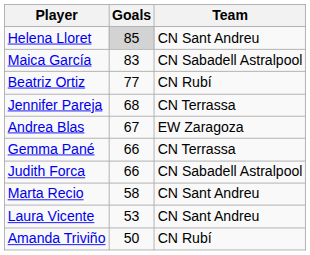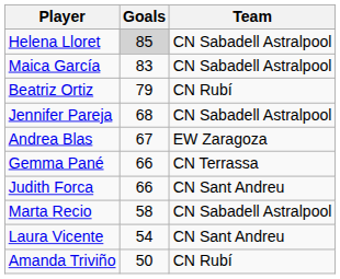 <table class="wikitable">
 <tr>
 <th>Player</th>
 <th>Goals</th>
 <th>Team</th>
 </tr>
 <tr>
 <td> <a href='#'>Helena Lloret</a></td>
 <td style="background: lightgrey; text-align:center;">85</td>
-<td>CN Sant Andreu</td>
+<td>CN Sabadell Astralpool</td>
 </tr>
 <tr>
 <td> <a href='#'>Maica García</a></td>
 <td style="text-align:center;">83</td>
 <td>CN Sabadell Astralpool</td>
 </tr>
 <tr>
 <td> <a href='#'>Beatriz Ortiz</a></td>
-<td style="text-align:center;">77</td>
+<td style="text-align:center;">79</td>
 <td>CN Rubí</td>
 </tr>
 <tr>
 <td> <a href='#'>Jennifer Pareja</a></td>
 <td style="text-align:center;">68</td>
-<td>CN Terrassa</td>
+<td>CN Sabadell Astralpool</td>
 </tr>
 <tr>
 <td> <a href='#'>Andrea Blas</a></td>
 <td style="text-align:center;">67</td>
 <td>EW Zaragoza</td>
 </tr>
 <tr>
 <td> <a href='#'>Gemma Pané</a></td>
 <td style="text-align:center;">66</td>
 <td>CN Terrassa</td>
 </tr>
 <tr>
 <td> <a href='#'>Judith Forca</a></td>
 <td style="text-align:center;">66</td>
-<td>CN Sabadell Astralpool</td>
+<td>CN Sant Andreu</td>
 </tr>
 <tr>
 <td> <a href='#'>Marta Recio</a></td>
 <td style="text-align:center;">58</td>
-<td>CN Sant Andreu</td>
+<td>CN Sabadell Astralpool</td>
 </tr>
 <tr>
 <td> <a href='#'>Laura Vicente</a></td>
-<td style="text-align:center;">53</td>
+<td style="text-align:center;">54</td>
 <td>CN Sant Andreu</td>
 </tr>
 <tr>
 <td> <a href='#'>Amanda Triviño</a></td>
 <td style="text-align:center;">50</td>
 <td>CN Rubí</td>
 </tr>
 </table>
